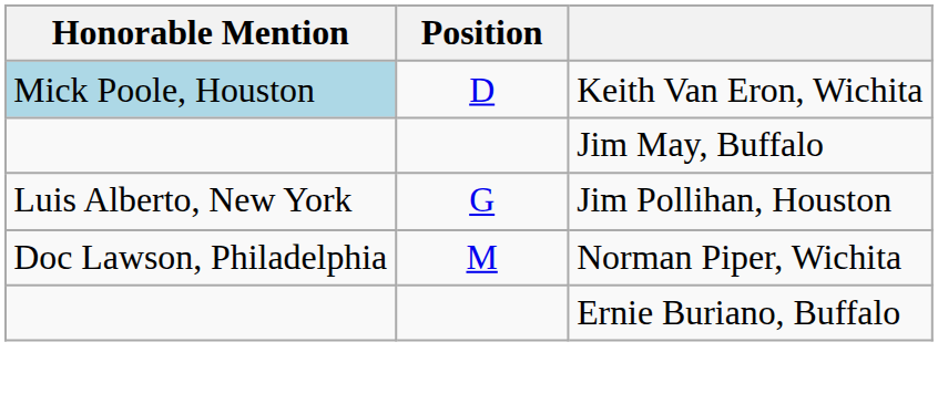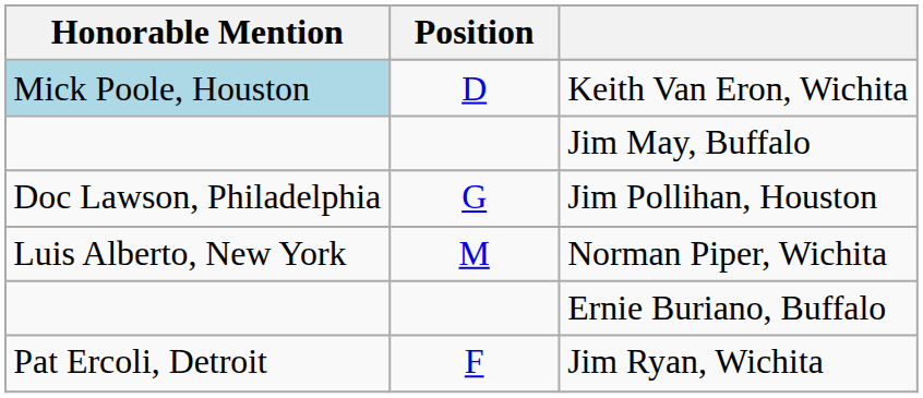 <table class="wikitable">
 <tr>
 <th>Honorable Mention</th>
 <th>  Position  </th>
 <th></th>
 </tr>
 <tr>
 <td style="background: lightblue;">Mick Poole, Houston</td>
 <td align=center><a href='#'>D</a></td>
 <td>Keith Van Eron, Wichita</td>
 </tr>
 <tr>
 <td></td>
 <td></td>
 <td>Jim May, Buffalo</td>
 </tr>
 <tr>
-<td>Luis Alberto, New York</td>
+<td>Doc Lawson, Philadelphia</td>
 <td align=center><a href='#'>G</a></td>
 <td>Jim Pollihan, Houston</td>
 </tr>
 <tr>
-<td>Doc Lawson, Philadelphia</td>
+<td>Luis Alberto, New York</td>
 <td align=center><a href='#'>M</a></td>
 <td>Norman Piper, Wichita</td>
 </tr>
 <tr>
 <td></td>
 <td></td>
 <td>Ernie Buriano, Buffalo</td>
 </tr>
+<tr>
+<td>Pat Ercoli, Detroit</td>
+<td align=center><a href='#'>F</a></td>
+<td>Jim Ryan, Wichita</td>
+</tr>
 </table>
